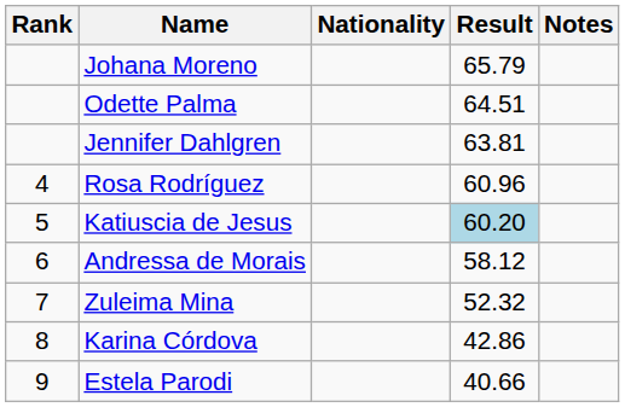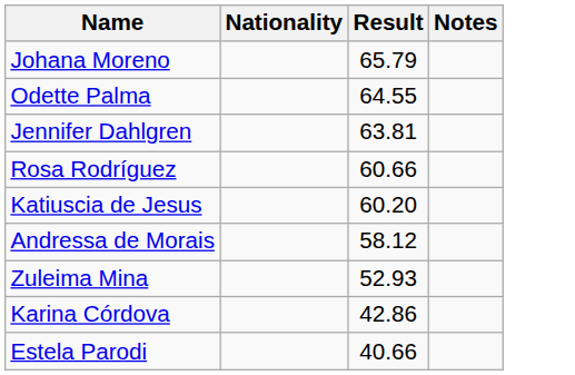 <table class="wikitable sortable" style="text-align:center">
 <tr>
-<th>Rank</th>
 <th>Name</th>
 <th>Nationality</th>
 <th>Result</th>
 <th>Notes</th>
 </tr>
 <tr>
-<td></td>
 <td align=left><a href='#'>Johana Moreno</a></td>
 <td align=left></td>
 <td>65.79</td>
 <td></td>
 </tr>
 <tr>
-<td></td>
 <td align=left><a href='#'>Odette Palma</a></td>
 <td align=left></td>
-<td>64.51</td>
+<td>64.55</td>
 <td></td>
 </tr>
 <tr>
-<td></td>
 <td align=left><a href='#'>Jennifer Dahlgren</a></td>
 <td align=left></td>
 <td>63.81</td>
 <td></td>
 </tr>
 <tr>
-<td>4</td>
 <td align=left><a href='#'>Rosa Rodríguez</a></td>
 <td align=left></td>
-<td>60.96</td>
+<td>60.66</td>
 <td></td>
 </tr>
 <tr>
-<td>5</td>
 <td align=left><a href='#'>Katiuscia de Jesus</a></td>
 <td align=left></td>
-<td style="background: lightblue;">60.20</td>
+<td>60.20</td>
 <td></td>
 </tr>
 <tr>
-<td>6</td>
 <td align=left><a href='#'>Andressa de Morais</a></td>
 <td align=left></td>
 <td>58.12</td>
 <td></td>
 </tr>
 <tr>
-<td>7</td>
 <td align=left><a href='#'>Zuleima Mina</a></td>
 <td align=left></td>
-<td>52.32</td>
+<td>52.93</td>
 <td></td>
 </tr>
 <tr>
-<td>8</td>
 <td align=left><a href='#'>Karina Córdova</a></td>
 <td align=left></td>
 <td>42.86</td>
 <td></td>
 </tr>
 <tr>
-<td>9</td>
 <td align=left><a href='#'>Estela Parodi</a></td>
 <td align=left></td>
 <td>40.66</td>
 <td></td>
 </tr>
 </table>
